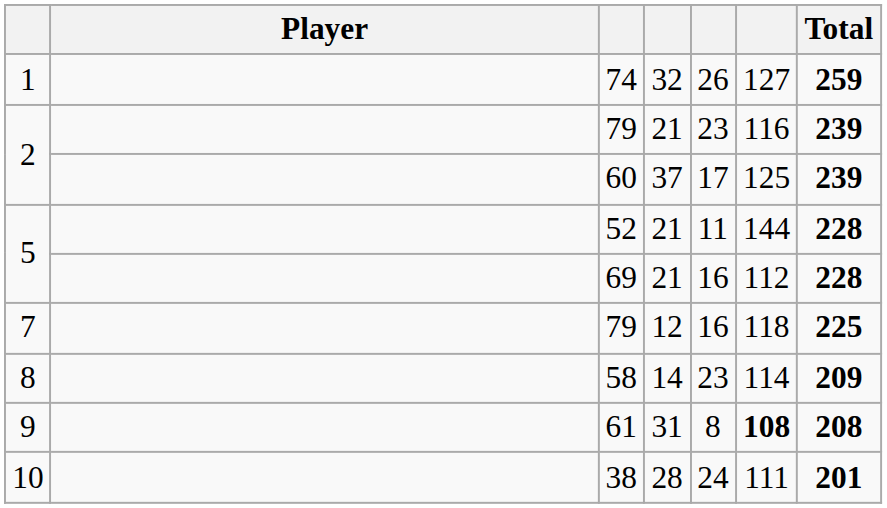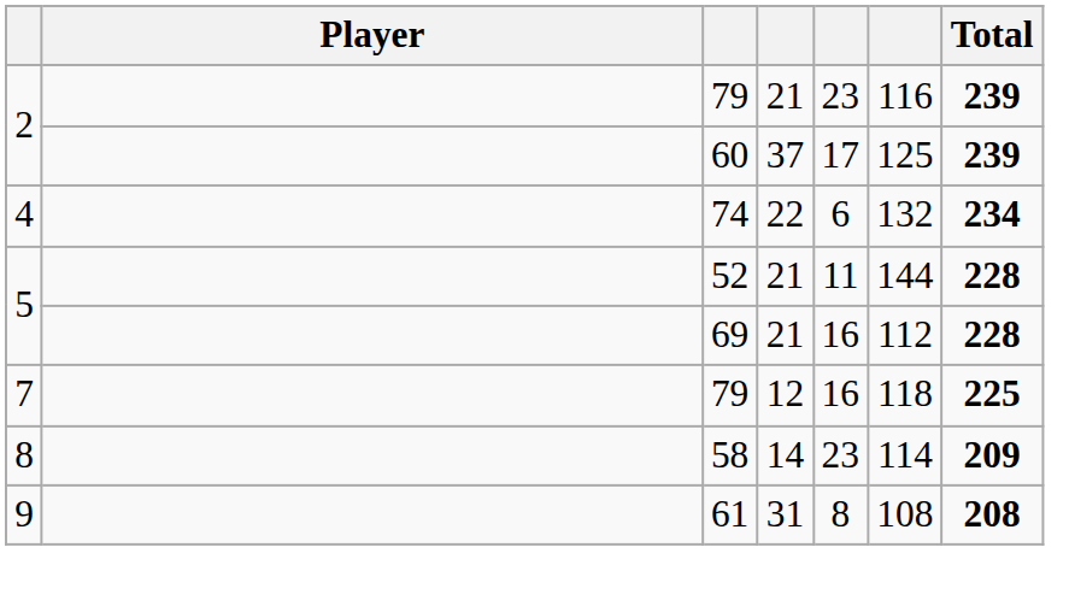 <table class="wikitable">
 <tr>
 <th></th>
 <th style="width:17em;">Player</th>
 <th></th>
 <th></th>
 <th></th>
 <th></th>
 <th>Total</th>
-</tr>
-<tr>
-<td align=center>1</td>
-<td align=left> </td>
-<td align=center>74</td>
-<td align=center>32</td>
-<td align=center>26</td>
-<td align=center>127</td>
-<td align=center><strong>259</strong></td>
 </tr>
 <tr>
 <td align=center rowspan=2>2</td>
 <td align=left> </td>
 <td align=center>79</td>
 <td align=center>21</td>
 <td align=center>23</td>
 <td align=center>116</td>
 <td align=center><strong>239</strong></td>
 </tr>
 <tr>
 <td align=left> </td>
 <td align=center>60</td>
 <td align=center>37</td>
 <td align=center>17</td>
 <td align=center>125</td>
 <td align=center><strong>239</strong></td>
+</tr>
+<tr>
+<td align=center>4</td>
+<td align=left> </td>
+<td align=center>74</td>
+<td align=center>22</td>
+<td align=center>6</td>
+<td align=center>132</td>
+<td align=center><strong>234</strong></td>
 </tr>
 <tr>
 <td align=center rowspan=2>5</td>
 <td align=left> </td>
 <td align=center>52</td>
 <td align=center>21</td>
 <td align=center>11</td>
 <td align=center>144</td>
 <td align=center><strong>228</strong></td>
 </tr>
 <tr>
 <td align=left> </td>
 <td align=center>69</td>
 <td align=center>21</td>
 <td align=center>16</td>
 <td align=center>112</td>
 <td align=center><strong>228</strong></td>
 </tr>
 <tr>
 <td align=center>7</td>
 <td align=left> </td>
 <td align=center>79</td>
 <td align=center>12</td>
 <td align=center>16</td>
 <td align=center>118</td>
 <td align=center><strong>225</strong></td>
 </tr>
 <tr>
 <td align=center>8</td>
 <td align=left> </td>
 <td align=center>58</td>
 <td align=center>14</td>
 <td align=center>23</td>
 <td align=center>114</td>
 <td align=center><strong>209</strong></td>
 </tr>
 <tr>
 <td align=center>9</td>
 <td align=left> </td>
 <td align=center>61</td>
 <td align=center>31</td>
 <td align=center>8</td>
-<td align=center><strong>108</strong></td>
+<td align=center>108</td>
 <td align=center><strong>208</strong></td>
 </tr>
-<tr>
-<td align=center>10</td>
-<td align=left> </td>
-<td align=center>38</td>
-<td align=center>28</td>
-<td align=center>24</td>
-<td align=center>111</td>
-<td align=center><strong>201</strong></td>
-</tr>
 </table>
